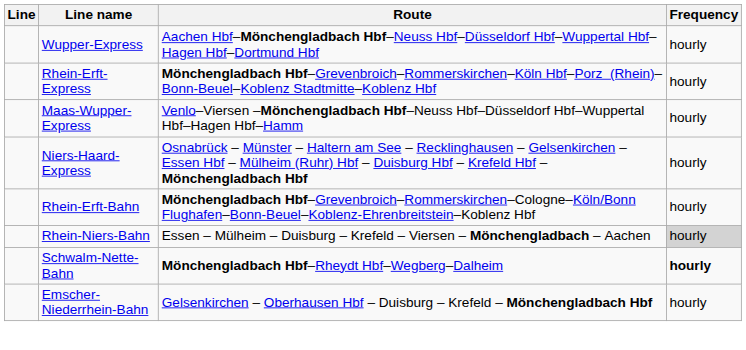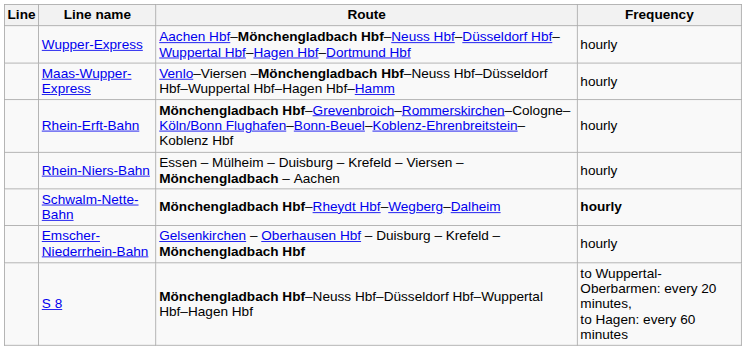 <table class="wikitable">
 <tr>
 <th>Line</th>
 <th>Line name</th>
 <th>Route</th>
 <th>Frequency</th>
 </tr>
 <tr>
 <td></td>
 <td><a href='#'>Wupper-Express</a></td>
 <td><a href='#'>Aachen Hbf</a>–<strong>Mönchengladbach Hbf</strong>–<a href='#'>Neuss Hbf</a>–<a href='#'>Düsseldorf Hbf</a>–<a href='#'>Wuppertal Hbf</a>–<a href='#'>Hagen Hbf</a>–<a href='#'>Dortmund Hbf</a></td>
 <td>hourly</td>
 </tr>
 <tr>
 <td></td>
-<td><a href='#'>Rhein-Erft-Express</a></td>
-<td><strong>Mönchengladbach Hbf</strong>–<a href='#'>Grevenbroich</a>–<a href='#'>Rommerskirchen</a>–<a href='#'>Köln Hbf</a>–<a href='#'>Porz  (Rhein)</a>–<a href='#'>Bonn-Beuel</a>–<a href='#'>Koblenz Stadtmitte</a>–<a href='#'>Koblenz Hbf</a></td>
-<td>hourly</td>
-</tr>
-<tr>
-<td></td>
 <td><a href='#'>Maas-Wupper-Express</a></td>
 <td><a href='#'>Venlo</a>–Viersen –<strong>Mönchengladbach Hbf</strong>–Neuss Hbf–Düsseldorf Hbf–Wuppertal Hbf–Hagen Hbf–<a href='#'>Hamm</a></td>
-<td>hourly</td>
-</tr>
-<tr>
-<td align="center"></td>
-<td><a href='#'>Niers-Haard-Express</a></td>
-<td><a href='#'>Osnabrück</a> – <a href='#'>Münster</a> – <a href='#'>Haltern am See</a> – <a href='#'>Recklinghausen</a> – <a href='#'>Gelsenkirchen</a> – <a href='#'>Essen Hbf</a> – <a href='#'>Mülheim (Ruhr) Hbf</a> – <a href='#'>Duisburg Hbf</a> – <a href='#'>Krefeld Hbf</a> – <strong>Mönchengladbach Hbf</strong></td>
 <td>hourly</td>
 </tr>
 <tr>
 <td></td>
 <td><a href='#'>Rhein-Erft-Bahn</a></td>
 <td><strong>Mönchengladbach Hbf</strong>–<a href='#'>Grevenbroich</a>–<a href='#'>Rommerskirchen</a>–Cologne–<a href='#'>Köln/Bonn Flughafen</a>–<a href='#'>Bonn-Beuel</a>–<a href='#'>Koblenz-Ehrenbreitstein</a>–Koblenz Hbf</td>
 <td>hourly</td>
 </tr>
 <tr>
 <td></td>
 <td><a href='#'>Rhein-Niers-Bahn</a></td>
 <td>Essen – Mülheim – Duisburg – Krefeld – Viersen – <strong>Mönchengladbach</strong> – Aachen</td>
-<td style="background: lightgrey;">hourly</td>
+<td>hourly</td>
 </tr>
 <tr>
 <td></td>
 <td><a href='#'>Schwalm-Nette-Bahn</a></td>
 <td><strong>Mönchengladbach Hbf</strong>–<a href='#'>Rheydt Hbf</a>–<a href='#'>Wegberg</a>–<a href='#'>Dalheim</a></td>
 <td><strong>hourly</strong></td>
 </tr>
 <tr>
 <td align="center"></td>
 <td><a href='#'>Emscher-Niederrhein-Bahn</a></td>
 <td><a href='#'>Gelsenkirchen</a> – <a href='#'>Oberhausen Hbf</a> – Duisburg – Krefeld – <strong>Mönchengladbach Hbf</strong></td>
 <td>hourly</td>
 </tr>
+<tr>
+<td></td>
+<td><a href='#'>S 8</a></td>
+<td><strong>Mönchengladbach Hbf</strong>–Neuss Hbf–Düsseldorf Hbf–Wuppertal Hbf–Hagen Hbf</td>
+<td>to Wuppertal-Oberbarmen: every 20 minutes, <br>to Hagen: every 60 minutes</td>
+</tr>
 </table>
